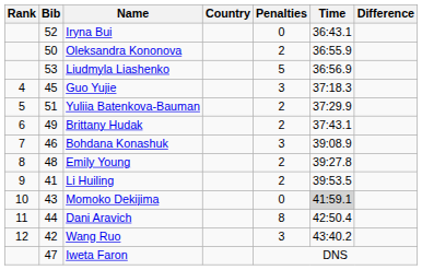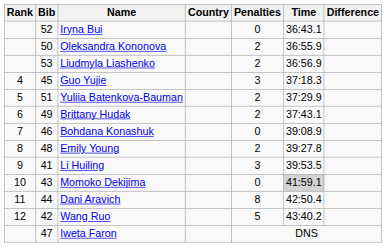 <table class="wikitable sortable" style="text-align:center">
 <tr>
 <th>Rank</th>
 <th>Bib</th>
 <th>Name</th>
 <th>Country</th>
 <th>Penalties</th>
 <th>Time</th>
 <th>Difference</th>
 </tr>
 <tr>
 <td></td>
 <td>52</td>
 <td align="left"><a href='#'>Iryna Bui</a></td>
 <td align="left"></td>
 <td>0</td>
 <td>36:43.1</td>
 <td></td>
 </tr>
 <tr>
 <td></td>
 <td>50</td>
 <td align="left"><a href='#'>Oleksandra Kononova</a></td>
 <td align="left"></td>
 <td>2</td>
 <td>36:55.9</td>
 <td></td>
 </tr>
 <tr>
 <td></td>
 <td>53</td>
 <td align="left"><a href='#'>Liudmyla Liashenko</a></td>
 <td align="left"></td>
-<td>5</td>
+<td>2</td>
 <td>36:56.9</td>
 <td></td>
 </tr>
 <tr>
 <td>4</td>
 <td>45</td>
 <td align="left"><a href='#'>Guo Yujie</a></td>
 <td align="left"></td>
 <td>3</td>
 <td>37:18.3</td>
 <td></td>
 </tr>
 <tr>
 <td>5</td>
 <td>51</td>
 <td align="left"><a href='#'>Yuliia Batenkova-Bauman</a></td>
 <td align="left"></td>
 <td>2</td>
 <td>37:29.9</td>
 <td></td>
 </tr>
 <tr>
 <td>6</td>
 <td>49</td>
 <td align="left"><a href='#'>Brittany Hudak</a></td>
 <td align="left"></td>
 <td>2</td>
 <td>37:43.1</td>
 <td></td>
 </tr>
 <tr>
 <td>7</td>
 <td>46</td>
 <td align="left"><a href='#'>Bohdana Konashuk</a></td>
 <td align="left"></td>
-<td>3</td>
+<td>0</td>
 <td>39:08.9</td>
 <td></td>
 </tr>
 <tr>
 <td>8</td>
 <td>48</td>
 <td align="left"><a href='#'>Emily Young</a></td>
 <td align="left"></td>
 <td>2</td>
 <td>39:27.8</td>
 <td></td>
 </tr>
 <tr>
 <td>9</td>
 <td>41</td>
 <td align="left"><a href='#'>Li Huiling</a></td>
 <td align="left"></td>
-<td>2</td>
+<td>3</td>
 <td>39:53.5</td>
 <td></td>
 </tr>
 <tr>
 <td>10</td>
 <td>43</td>
 <td align="left"><a href='#'>Momoko Dekijima</a></td>
 <td align="left"></td>
 <td>0</td>
 <td style="background: lightgrey;">41:59.1</td>
 <td></td>
 </tr>
 <tr>
 <td>11</td>
 <td>44</td>
 <td align="left"><a href='#'>Dani Aravich</a></td>
 <td align="left"></td>
 <td>8</td>
 <td>42:50.4</td>
 <td></td>
 </tr>
 <tr>
 <td>12</td>
 <td>42</td>
 <td align="left"><a href='#'>Wang Ruo</a></td>
 <td align="left"></td>
-<td>3</td>
+<td>5</td>
 <td>43:40.2</td>
 <td></td>
 </tr>
 <tr>
 <td></td>
 <td>47</td>
 <td align="left"><a href='#'>Iweta Faron</a></td>
 <td align="left"></td>
 <td colspan=3>DNS</td>
 </tr>
 </table>
